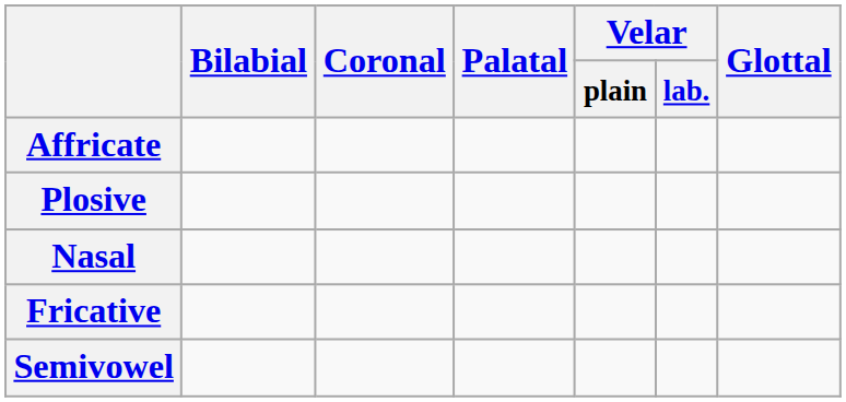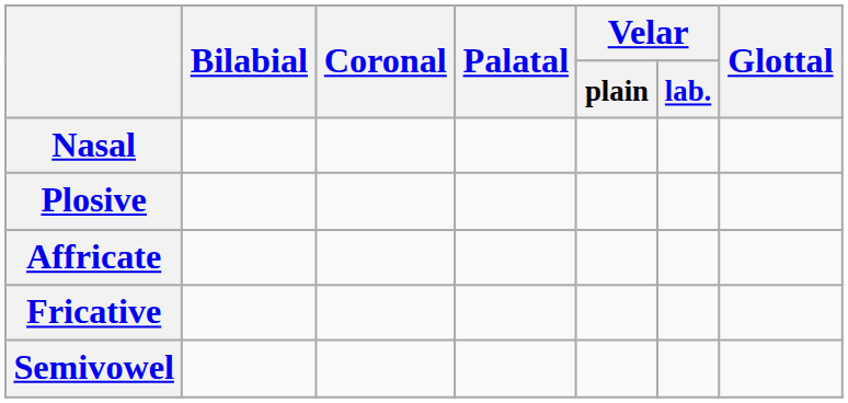 <table class="wikitable" style="text-align: center">
 <tr>
 <th rowspan="2"></th>
 <th rowspan="2"><a href='#'>Bilabial</a></th>
 <th rowspan="2"><a href='#'>Coronal</a></th>
 <th rowspan="2"><a href='#'>Palatal</a></th>
 <th colspan="2"><a href='#'>Velar</a></th>
 <th rowspan="2"><a href='#'>Glottal</a></th>
 </tr>
 <tr>
 <th><small>plain</small></th>
 <th><small><a href='#'>lab.</a></small></th>
 </tr>
 <tr>
-<th><a href='#'>Affricate</a></th>
+<th><a href='#'>Nasal</a></th>
 <td></td>
 <td></td>
 <td></td>
 <td></td>
 <td></td>
 <td></td>
 </tr>
 <tr>
 <th><a href='#'>Plosive</a></th>
 <td></td>
 <td></td>
 <td></td>
 <td></td>
 <td></td>
 <td></td>
 </tr>
 <tr>
-<th><a href='#'>Nasal</a></th>
+<th><a href='#'>Affricate</a></th>
 <td></td>
 <td></td>
 <td></td>
 <td></td>
 <td></td>
 <td></td>
 </tr>
 <tr>
 <th><a href='#'>Fricative</a></th>
 <td></td>
 <td></td>
 <td></td>
 <td></td>
 <td></td>
 <td></td>
 </tr>
 <tr>
 <th><a href='#'>Semivowel</a></th>
 <td></td>
 <td></td>
 <td></td>
 <td></td>
 <td></td>
 <td></td>
 </tr>
 </table>
